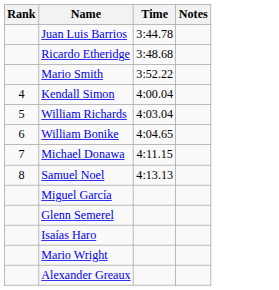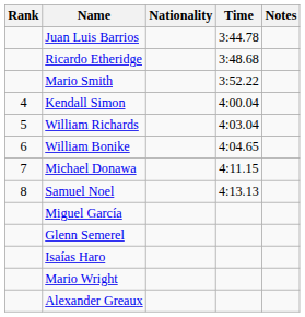 <table class="wikitable sortable" style="text-align:center;font-size:95%">
 <tr>
 <th>Rank</th>
 <th>Name</th>
+<th>Nationality</th>
 <th>Time</th>
 <th>Notes</th>
 </tr>
 <tr>
 <td></td>
 <td align=left><a href='#'>Juan Luis Barrios</a></td>
+<td align=left></td>
 <td>3:44.78</td>
 <td></td>
 </tr>
 <tr>
 <td></td>
 <td align=left><a href='#'>Ricardo Etheridge</a></td>
+<td align=left></td>
 <td>3:48.68</td>
 <td></td>
 </tr>
 <tr>
 <td></td>
 <td align=left><a href='#'>Mario Smith</a></td>
+<td align=left></td>
 <td>3:52.22</td>
 <td></td>
 </tr>
 <tr>
 <td>4</td>
 <td align=left><a href='#'>Kendall Simon</a></td>
+<td align=left></td>
 <td>4:00.04</td>
 <td></td>
 </tr>
 <tr>
 <td>5</td>
 <td align=left><a href='#'>William Richards</a></td>
+<td align=left></td>
 <td>4:03.04</td>
 <td></td>
 </tr>
 <tr>
 <td>6</td>
 <td align=left><a href='#'>William Bonike</a></td>
+<td align=left></td>
 <td>4:04.65</td>
 <td></td>
 </tr>
 <tr>
 <td>7</td>
 <td align=left><a href='#'>Michael Donawa</a></td>
+<td align=left></td>
 <td>4:11.15</td>
 <td></td>
 </tr>
 <tr>
 <td>8</td>
 <td align=left><a href='#'>Samuel Noel</a></td>
+<td align=left></td>
 <td>4:13.13</td>
 <td></td>
 </tr>
 <tr>
 <td></td>
 <td align=left><a href='#'>Miguel García</a></td>
+<td align=left></td>
 <td></td>
 <td></td>
 </tr>
 <tr>
 <td></td>
 <td align=left><a href='#'>Glenn Semerel</a></td>
+<td align=left></td>
 <td></td>
 <td></td>
 </tr>
 <tr>
 <td></td>
 <td align=left><a href='#'>Isaías Haro</a></td>
+<td align=left></td>
 <td></td>
 <td></td>
 </tr>
 <tr>
 <td></td>
 <td align=left><a href='#'>Mario Wright</a></td>
+<td align=left></td>
 <td></td>
 <td></td>
 </tr>
 <tr>
 <td></td>
 <td align=left><a href='#'>Alexander Greaux</a></td>
+<td align=left></td>
 <td></td>
 <td></td>
 </tr>
 </table>
